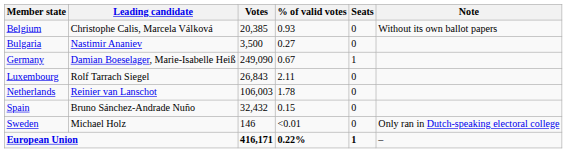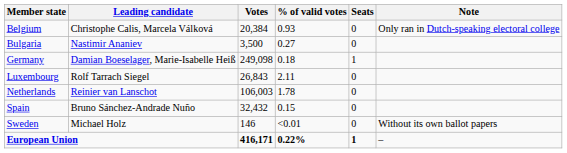 <table class="wikitable">
 <tr>
 <th>Member state</th>
 <th><a href='#'>Leading candidate</a></th>
 <th>Votes</th>
 <th>% of valid votes</th>
 <th>Seats</th>
 <th>Note</th>
 </tr>
 <tr>
 <td> <a href='#'>Belgium</a></td>
 <td>Christophe Calis, Marcela Válková</td>
-<td>20,385</td>
+<td>20,384</td>
 <td>0.93</td>
 <td>0</td>
-<td>Without its own ballot papers</td>
+<td>Only ran in <a href='#'>Dutch-speaking electoral college</a></td>
 </tr>
 <tr>
 <td> <a href='#'>Bulgaria</a></td>
 <td><a href='#'>Nastimir Ananiev</a></td>
 <td>3,500</td>
 <td>0.27</td>
 <td>0</td>
 <td></td>
 </tr>
 <tr>
 <td> <a href='#'>Germany</a></td>
 <td><a href='#'>Damian Boeselager</a>, Marie-Isabelle Heiß</td>
-<td>249,090</td>
-<td>0.67</td>
+<td>249,098</td>
+<td>0.18</td>
 <td>1</td>
 <td></td>
 </tr>
 <tr>
 <td> <a href='#'>Luxembourg</a></td>
 <td>Rolf Tarrach Siegel</td>
 <td>26,843</td>
 <td>2.11</td>
 <td>0</td>
 <td></td>
 </tr>
 <tr>
 <td> <a href='#'>Netherlands</a></td>
 <td><a href='#'>Reinier van Lanschot</a></td>
 <td>106,003</td>
 <td>1.78</td>
 <td>0</td>
 <td></td>
 </tr>
 <tr>
 <td> <a href='#'>Spain</a></td>
 <td>Bruno Sánchez-Andrade Nuño</td>
 <td>32,432</td>
 <td>0.15</td>
 <td>0</td>
 <td></td>
 </tr>
 <tr>
 <td> <a href='#'>Sweden</a></td>
 <td>Michael Holz</td>
 <td>146</td>
 <td><0.01</td>
 <td>0</td>
-<td>Only ran in <a href='#'>Dutch-speaking electoral college</a></td>
+<td>Without its own ballot papers</td>
 </tr>
 <tr>
 <td colspan="2"><strong> <a href='#'>European Union</a></strong></td>
 <td><strong>416,171</strong></td>
 <td><strong>0.22%</strong></td>
 <td><strong>1</strong></td>
 <td>–</td>
 </tr>
 </table>
